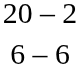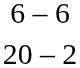 <table style="text-align:center">
 <tr>
 <th width=200></th>
 <th width=100></th>
 <th width=200></th>
 </tr>
 <tr>
 <td align=right><strong></strong></td>
+<td>6 – 6</td>
+<td align=left><strong></strong></td>
+</tr>
+<tr>
+<td align=right><strong></strong></td>
 <td>20 – 2</td>
 <td align=left></td>
 </tr>
-<tr>
-<td align=right><strong></strong></td>
-<td>6 – 6</td>
-<td align=left><strong></strong></td>
-</tr>
 </table>
